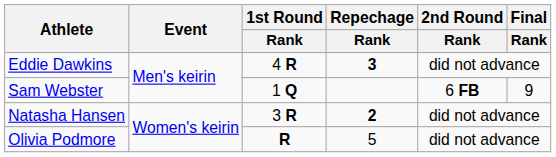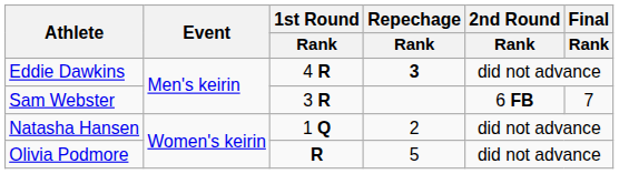 <table class="wikitable" style="font-size:90%">
 <tr>
 <th rowspan=2>Athlete</th>
 <th rowspan=2>Event</th>
 <th>1st Round</th>
 <th>Repechage</th>
 <th>2nd Round</th>
 <th>Final</th>
 </tr>
 <tr style="font-size:95%">
 <th>Rank</th>
 <th>Rank</th>
 <th>Rank</th>
 <th>Rank</th>
 </tr>
 <tr align=center>
 <td align=left><a href='#'>Eddie Dawkins</a></td>
 <td align=left rowspan="2"><a href='#'>Men's keirin</a></td>
 <td>4 <strong>R</strong></td>
 <td><strong>3</strong></td>
 <td colspan=2>did not advance</td>
 </tr>
 <tr align=center>
 <td align=left><a href='#'>Sam Webster</a></td>
-<td>1 <strong>Q</strong></td>
+<td>3 <strong>R</strong></td>
 <td></td>
 <td>6 <strong>FB</strong></td>
-<td>9</td>
+<td>7</td>
 </tr>
 <tr align=center>
 <td align=left><a href='#'>Natasha Hansen</a></td>
 <td align=left rowspan="2"><a href='#'>Women's keirin</a></td>
-<td>3 <strong>R</strong></td>
-<td><strong>2</strong></td>
+<td>1 <strong>Q</strong></td>
+<td>2</td>
 <td align="center" colspan="2">did not advance</td>
 </tr>
 <tr align=center>
 <td align=left><a href='#'>Olivia Podmore</a></td>
 <td> <strong>R</strong></td>
 <td>5</td>
 <td colspan="2">did not advance</td>
 </tr>
 </table>
